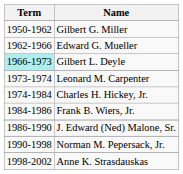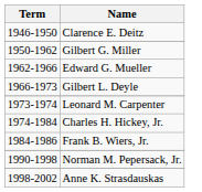 <table class="wikitable">
 <tr>
 <th>Term</th>
 <th>Name</th>
+</tr>
+<tr>
+<td>1946-1950</td>
+<td>Clarence E. Deitz</td>
 </tr>
 <tr>
 </tr>
 <tr>
 <td>1950-1962</td>
 <td>Gilbert G. Miller</td>
 </tr>
 <tr>
 <td>1962-1966</td>
 <td>Edward G. Mueller</td>
 </tr>
 <tr>
-<td style="background: paleturquoise;">1966-1973</td>
+<td>1966-1973</td>
 <td>Gilbert L. Deyle</td>
 </tr>
 <tr>
 </tr>
 <tr>
 <td>1973-1974</td>
 <td>Leonard M. Carpenter</td>
 </tr>
 <tr>
 <td>1974-1984</td>
 <td>Charles H. Hickey, Jr.</td>
 </tr>
 <tr>
 <td>1984-1986</td>
 <td>Frank B. Wiers, Jr.</td>
 </tr>
 <tr>
 </tr>
 <tr>
-<td>1986-1990</td>
-<td>J. Edward (Ned) Malone, Sr.</td>
-</tr>
-<tr>
 </tr>
 <tr>
 <td>1990-1998</td>
 <td>Norman M. Pepersack, Jr.</td>
 </tr>
 <tr>
 </tr>
 <tr>
 <td>1998-2002</td>
 <td>Anne K. Strasdauskas</td>
 </tr>
 </table>
